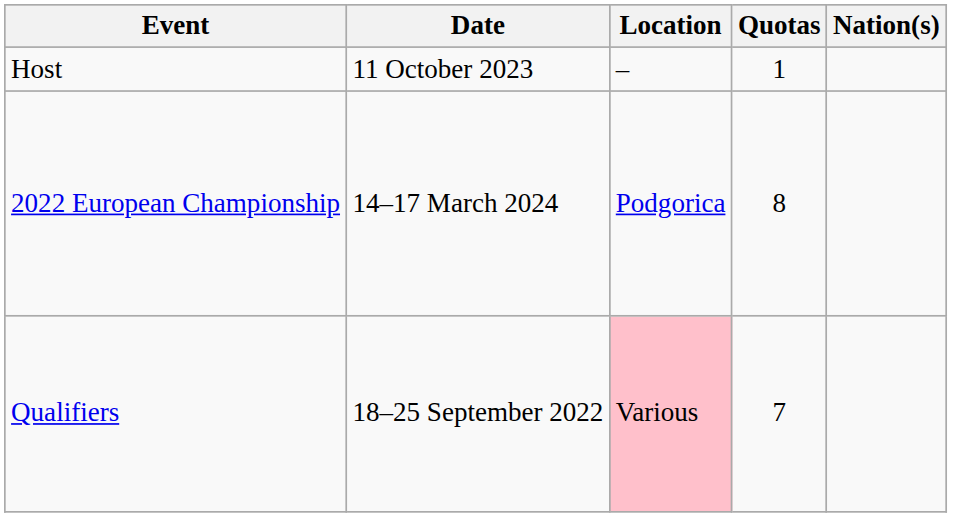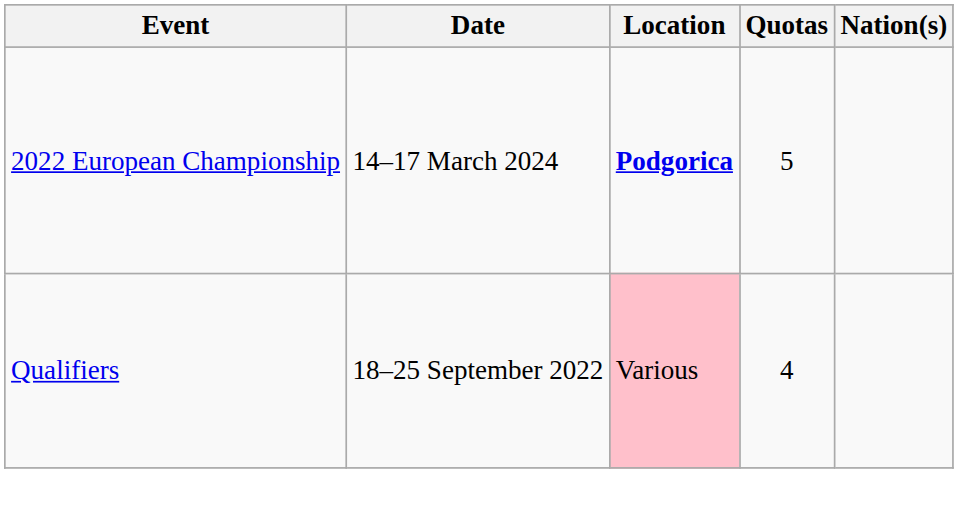 <table class="wikitable">
 <tr>
 <th>Event</th>
 <th>Date</th>
 <th>Location</th>
 <th>Quotas</th>
 <th>Nation(s)</th>
 </tr>
 <tr>
-<td>Host</td>
-<td>11 October 2023</td>
-<td>–</td>
-<td align="center">1</td>
-<td></td>
-</tr>
-<tr>
 <td><a href='#'>2022 European Championship</a></td>
 <td>14–17 March 2024</td>
-<td> <a href='#'>Podgorica</a></td>
-<td align="center">8</td>
+<td><strong> <a href='#'>Podgorica</a></strong></td>
+<td align="center">5</td>
 <td><br><br><br><br><br><br><br></td>
 </tr>
 <tr>
 <td><a href='#'>Qualifiers</a></td>
 <td>18–25 September 2022</td>
 <td style="background: pink;">Various</td>
-<td align="center">7</td>
+<td align="center">4</td>
 <td><br><br><br><br><br><br></td>
 </tr>
 </table>
